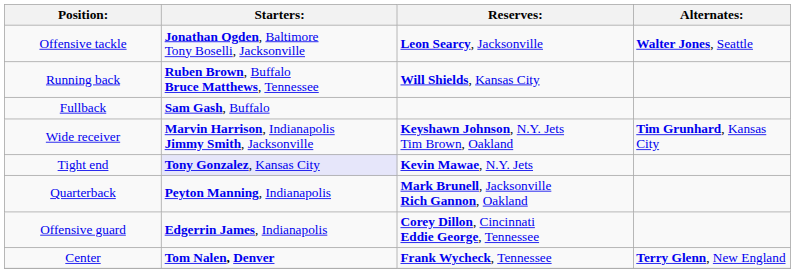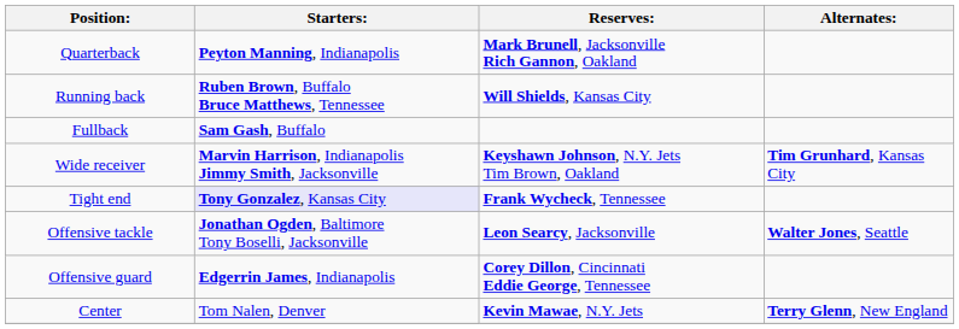 <table class="wikitable" width=75%>
 <tr>
 <th width=20%>Position:</th>
 <th width=30%>Starters:</th>
 <th width=30%>Reserves:</th>
 <th width=30%>Alternates:</th>
 </tr>
 <tr>
-<td align=center><a href='#'>Offensive tackle</a></td>
-<td> <strong><a href='#'>Jonathan Ogden</a></strong>, <a href='#'>Baltimore</a><br> <a href='#'>Tony Boselli</a>, <a href='#'>Jacksonville</a></td>
-<td> <strong><a href='#'>Leon Searcy</a></strong>, <a href='#'>Jacksonville</a></td>
-<td> <strong><a href='#'>Walter Jones</a></strong>, <a href='#'>Seattle</a></td>
+<td align=center><a href='#'>Quarterback</a></td>
+<td> <strong><a href='#'>Peyton Manning</a></strong>, <a href='#'>Indianapolis</a></td>
+<td> <strong><a href='#'>Mark Brunell</a></strong>, <a href='#'>Jacksonville</a><br> <strong><a href='#'>Rich Gannon</a></strong>, <a href='#'>Oakland</a></td>
+<td></td>
 </tr>
 <tr>
 <td align=center><a href='#'>Running back</a></td>
 <td> <strong><a href='#'>Ruben Brown</a></strong>, <a href='#'>Buffalo</a><br> <strong><a href='#'>Bruce Matthews</a></strong>, <a href='#'>Tennessee</a></td>
 <td> <strong><a href='#'>Will Shields</a></strong>, <a href='#'>Kansas City</a></td>
 <td></td>
 </tr>
 <tr>
 <td align=center><a href='#'>Fullback</a></td>
 <td> <strong><a href='#'>Sam Gash</a></strong>, <a href='#'>Buffalo</a></td>
 <td></td>
 <td></td>
 </tr>
 <tr>
 <td align=center><a href='#'>Wide receiver</a></td>
 <td> <strong><a href='#'>Marvin Harrison</a></strong>, <a href='#'>Indianapolis</a><br> <strong><a href='#'>Jimmy Smith</a></strong>, <a href='#'>Jacksonville</a></td>
 <td> <strong><a href='#'>Keyshawn Johnson</a></strong>, <a href='#'>N.Y. Jets</a><br> <a href='#'>Tim Brown</a>, <a href='#'>Oakland</a></td>
 <td> <strong><a href='#'>Tim Grunhard</a></strong>, <a href='#'>Kansas City</a></td>
 </tr>
 <tr>
 <td align=center><a href='#'>Tight end</a></td>
 <td style="background: lavender;"> <strong><a href='#'>Tony Gonzalez</a></strong>, <a href='#'>Kansas City</a></td>
-<td> <strong><a href='#'>Kevin Mawae</a></strong>, <a href='#'>N.Y. Jets</a></td>
+<td> <strong><a href='#'>Frank Wycheck</a></strong>, <a href='#'>Tennessee</a></td>
 </tr>
 <tr>
-<td align=center><a href='#'>Quarterback</a></td>
-<td> <strong><a href='#'>Peyton Manning</a></strong>, <a href='#'>Indianapolis</a></td>
-<td> <strong><a href='#'>Mark Brunell</a></strong>, <a href='#'>Jacksonville</a><br> <strong><a href='#'>Rich Gannon</a></strong>, <a href='#'>Oakland</a></td>
-<td></td>
+<td align=center><a href='#'>Offensive tackle</a></td>
+<td> <strong><a href='#'>Jonathan Ogden</a></strong>, <a href='#'>Baltimore</a><br> <a href='#'>Tony Boselli</a>, <a href='#'>Jacksonville</a></td>
+<td> <strong><a href='#'>Leon Searcy</a></strong>, <a href='#'>Jacksonville</a></td>
+<td> <strong><a href='#'>Walter Jones</a></strong>, <a href='#'>Seattle</a></td>
 </tr>
 <tr>
 <td align=center><a href='#'>Offensive guard</a></td>
 <td> <strong><a href='#'>Edgerrin James</a></strong>, <a href='#'>Indianapolis</a></td>
 <td> <strong><a href='#'>Corey Dillon</a></strong>, <a href='#'>Cincinnati</a><br> <strong><a href='#'>Eddie George</a></strong>, <a href='#'>Tennessee</a></td>
 </tr>
 <tr>
 <td align=center><a href='#'>Center</a></td>
-<td><strong> <a href='#'>Tom Nalen</a>, <a href='#'>Denver</a></strong></td>
-<td> <strong><a href='#'>Frank Wycheck</a></strong>, <a href='#'>Tennessee</a></td>
+<td> <a href='#'>Tom Nalen</a>, <a href='#'>Denver</a></td>
+<td> <strong><a href='#'>Kevin Mawae</a></strong>, <a href='#'>N.Y. Jets</a></td>
 <td> <strong><a href='#'>Terry Glenn</a></strong>, <a href='#'>New England</a></td>
 </tr>
 <tr>
 </tr>
 </table>
